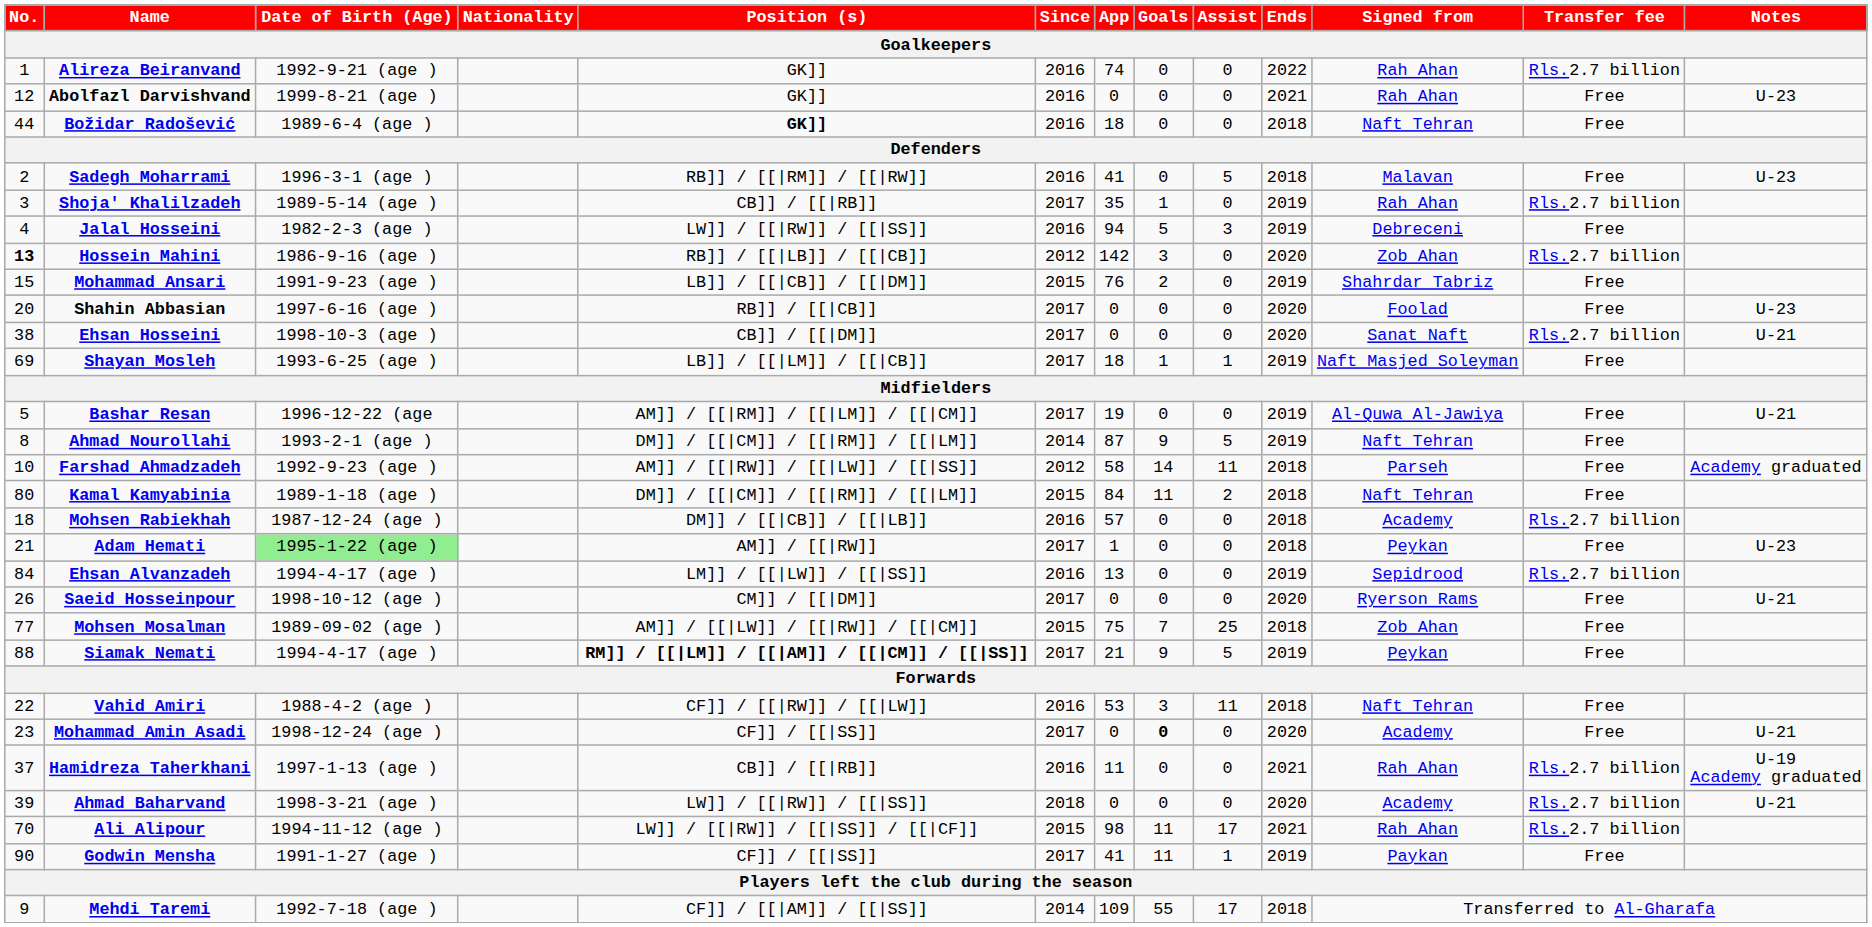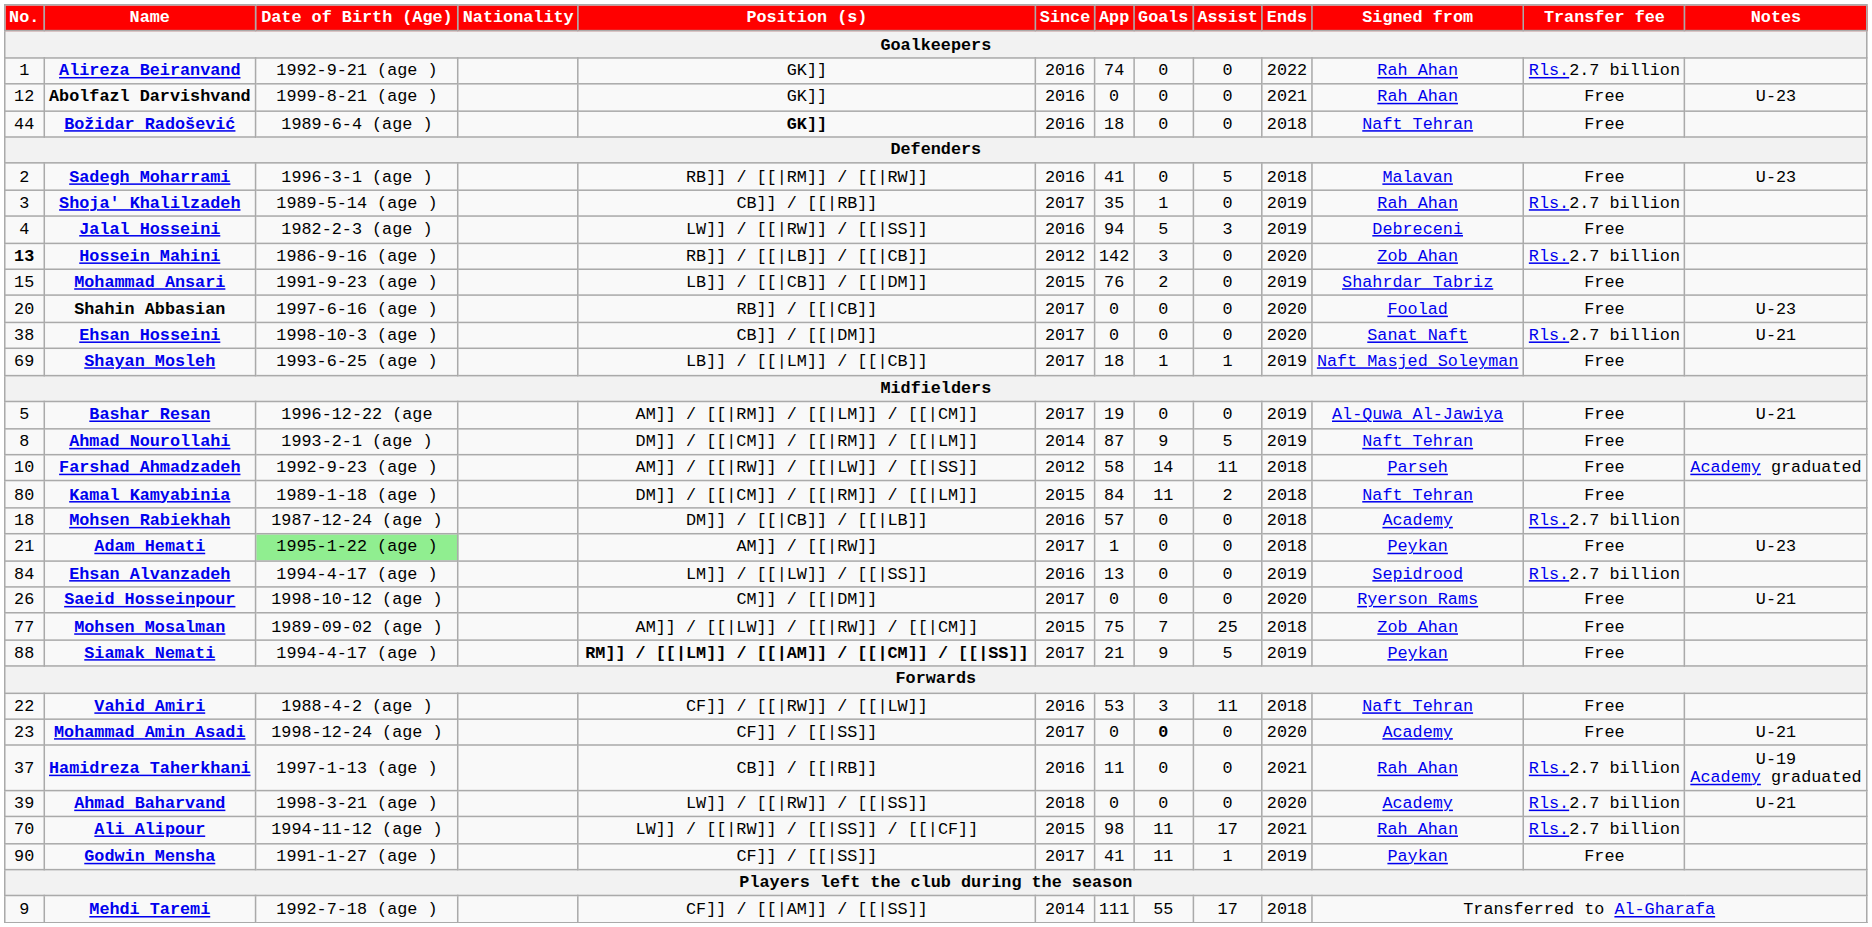 <table class="wikitable"  style="text-align:center; font-size:85%; width:97%;">
 <tr>
 <th style="background: #f00; color:#fff" align=Left>No.</th>
 <th style="background: #f00; color:#fff" align=Left>Name</th>
 <th style="background: #f00; color:#fff" align=Left>Date of Birth (Age)</th>
 <th style="background: #f00; color:#fff" align=Left>Nationality</th>
 <th style="background: #f00; color:#fff" align=Left>Position (s)</th>
 <th style="background: #f00; color:#fff" align=Left>Since</th>
 <th style="background: #f00; color:#fff" align=Left>App</th>
 <th style="background: #f00; color:#fff" align=Left>Goals</th>
 <th style="background: #f00; color:#fff" align=Left>Assist</th>
 <th style="background: #f00; color:#fff" align=Left>Ends</th>
 <th style="background: #f00; color:#fff" align=Left>Signed from</th>
 <th style="background: #f00; color:#fff" align=Left>Transfer fee</th>
 <th style="background: #f00; color:#fff" align=Left>Notes</th>
 </tr>
 <tr>
 <th colspan=13>Goalkeepers</th>
 </tr>
 <tr>
 <td>1</td>
 <td><strong><a href='#'>Alireza Beiranvand</a></strong></td>
 <td>1992-9-21 (age )</td>
 <td></td>
 <td [[>GK]]</td>
 <td>2016</td>
 <td>74</td>
 <td>0</td>
 <td>0</td>
 <td>2022</td>
 <td><a href='#'>Rah Ahan</a></td>
 <td><a href='#'>Rls.</a>2.7 billion</td>
 <td></td>
 </tr>
 <tr>
 <td>12</td>
 <td><strong>Abolfazl Darvishvand</strong></td>
 <td>1999-8-21 (age )</td>
 <td></td>
 <td [[>GK]]</td>
 <td>2016</td>
 <td>0</td>
 <td>0</td>
 <td>0</td>
 <td>2021</td>
 <td><a href='#'>Rah Ahan</a></td>
 <td>Free</td>
 <td>U-23</td>
 </tr>
 <tr>
 <td>44</td>
 <td><strong><a href='#'>Božidar Radošević</a></strong></td>
 <td>1989-6-4 (age )</td>
 <td></td>
 <td [[><strong>GK]]</strong></td>
 <td>2016</td>
 <td>18</td>
 <td>0</td>
 <td>0</td>
 <td>2018</td>
 <td><a href='#'>Naft Tehran</a></td>
 <td>Free</td>
 <td></td>
 </tr>
 <tr>
 <th colspan=13>Defenders</th>
 </tr>
 <tr>
 <td>2</td>
 <td><strong><a href='#'>Sadegh Moharrami</a></strong></td>
 <td>1996-3-1 (age )</td>
 <td></td>
 <td [[>RB]] / [[|RM]] / [[|RW]]</td>
 <td>2016</td>
 <td>41</td>
 <td>0</td>
 <td>5</td>
 <td>2018</td>
 <td><a href='#'>Malavan</a></td>
 <td>Free</td>
 <td>U-23</td>
 </tr>
 <tr>
 <td>3</td>
 <td><strong><a href='#'>Shoja' Khalilzadeh</a></strong></td>
 <td>1989-5-14 (age )</td>
 <td></td>
 <td [[>CB]] / [[|RB]]</td>
 <td>2017</td>
 <td>35</td>
 <td>1</td>
 <td>0</td>
 <td>2019</td>
 <td><a href='#'>Rah Ahan</a></td>
 <td><a href='#'>Rls.</a>2.7 billion</td>
 <td></td>
 </tr>
 <tr>
 <td>4</td>
 <td><strong><a href='#'>Jalal Hosseini</a></strong></td>
 <td>1982-2-3 (age )</td>
 <td></td>
 <td [[>LW]] / [[|RW]] / [[|SS]]</td>
 <td>2016</td>
 <td>94</td>
 <td>5</td>
 <td>3</td>
 <td>2019</td>
 <td> <a href='#'>Debreceni</a></td>
 <td>Free</td>
 <td></td>
 </tr>
 <tr>
 <td><strong>13</strong></td>
 <td><strong><a href='#'>Hossein Mahini</a></strong></td>
 <td>1986-9-16 (age )</td>
 <td></td>
 <td [[>RB]] / [[|LB]] / [[|CB]]</td>
 <td>2012</td>
 <td>142</td>
 <td>3</td>
 <td>0</td>
 <td>2020</td>
 <td><a href='#'>Zob Ahan</a></td>
 <td><a href='#'>Rls.</a>2.7 billion</td>
 <td></td>
 </tr>
 <tr>
 <td>15</td>
 <td><strong><a href='#'>Mohammad Ansari</a></strong></td>
 <td>1991-9-23 (age )</td>
 <td></td>
 <td [[>LB]] / [[|CB]]  / [[|DM]]</td>
 <td>2015</td>
 <td>76</td>
 <td>2</td>
 <td>0</td>
 <td>2019</td>
 <td><a href='#'>Shahrdar Tabriz</a></td>
 <td>Free</td>
 <td></td>
 </tr>
 <tr>
 <td>20</td>
 <td><strong>Shahin Abbasian</strong></td>
 <td>1997-6-16 (age )</td>
 <td></td>
 <td [[>RB]] / [[|CB]]</td>
 <td>2017</td>
 <td>0</td>
 <td>0</td>
 <td>0</td>
 <td>2020</td>
 <td><a href='#'>Foolad</a></td>
 <td>Free</td>
 <td>U-23</td>
 </tr>
 <tr>
 <td>38</td>
 <td><strong><a href='#'>Ehsan Hosseini</a></strong></td>
 <td>1998-10-3 (age )</td>
 <td></td>
 <td [[>CB]] / [[|DM]]</td>
 <td>2017</td>
 <td>0</td>
 <td>0</td>
 <td>0</td>
 <td>2020</td>
 <td><a href='#'>Sanat Naft</a></td>
 <td><a href='#'>Rls.</a>2.7 billion</td>
 <td>U-21</td>
 </tr>
 <tr>
 <td>69</td>
 <td><strong><a href='#'>Shayan Mosleh</a></strong></td>
 <td>1993-6-25 (age )</td>
 <td></td>
 <td [[>LB]] / [[|LM]] / [[|CB]]</td>
 <td>2017</td>
 <td>18</td>
 <td>1</td>
 <td>1</td>
 <td>2019</td>
 <td><a href='#'>Naft Masjed Soleyman</a></td>
 <td>Free</td>
 <td></td>
 </tr>
 <tr>
 <th colspan=13>Midfielders</th>
 </tr>
 <tr>
 <td>5</td>
 <td><strong><a href='#'>Bashar Resan</a></strong></td>
 <td>1996-12-22 (age </td>
 <td></td>
 <td [[>AM]] / [[|RM]] / [[|LM]] / [[|CM]]</td>
 <td>2017</td>
 <td>19</td>
 <td>0</td>
 <td>0</td>
 <td>2019</td>
 <td> <a href='#'>Al-Quwa Al-Jawiya</a></td>
 <td>Free</td>
 <td>U-21</td>
 </tr>
 <tr>
 <td>8</td>
 <td><strong><a href='#'>Ahmad Nourollahi</a></strong></td>
 <td>1993-2-1 (age )</td>
 <td></td>
 <td [[>DM]] / [[|CM]] / [[|RM]] / [[|LM]]</td>
 <td>2014</td>
 <td>87</td>
 <td>9</td>
 <td>5</td>
 <td>2019</td>
 <td><a href='#'>Naft Tehran</a></td>
 <td>Free</td>
 <td></td>
 </tr>
 <tr>
 <td>10</td>
 <td><strong><a href='#'>Farshad Ahmadzadeh</a></strong></td>
 <td>1992-9-23 (age )</td>
 <td></td>
 <td [[>AM]]  / [[|RW]]  / [[|LW]]  / [[|SS]]</td>
 <td>2012</td>
 <td>58</td>
 <td>14</td>
 <td>11</td>
 <td>2018</td>
 <td><a href='#'>Parseh</a></td>
 <td>Free</td>
 <td><a href='#'>Academy</a> graduated</td>
 </tr>
 <tr>
 <td>80</td>
 <td><strong><a href='#'>Kamal Kamyabinia</a></strong></td>
 <td>1989-1-18 (age )</td>
 <td></td>
 <td [[>DM]] / [[|CM]] / [[|RM]] / [[|LM]]</td>
 <td>2015</td>
 <td>84</td>
 <td>11</td>
 <td>2</td>
 <td>2018</td>
 <td><a href='#'>Naft Tehran</a></td>
 <td>Free</td>
 <td></td>
 </tr>
 <tr>
 <td>18</td>
 <td><strong><a href='#'>Mohsen Rabiekhah</a></strong></td>
 <td>1987-12-24 (age )</td>
 <td></td>
 <td [[>DM]] / [[|CB]] / [[|LB]]</td>
 <td>2016</td>
 <td>57</td>
 <td>0</td>
 <td>0</td>
 <td>2018</td>
 <td><a href='#'>Academy</a></td>
 <td><a href='#'>Rls.</a>2.7 billion</td>
 <td></td>
 </tr>
 <tr>
 <td>21</td>
 <td><strong><a href='#'>Adam Hemati</a></strong></td>
 <td style="background: lightgreen;">1995-1-22 (age )</td>
 <td> </td>
 <td [[>AM]] / [[|RW]]</td>
 <td>2017</td>
 <td>1</td>
 <td>0</td>
 <td>0</td>
 <td>2018</td>
 <td><a href='#'>Peykan</a></td>
 <td>Free</td>
 <td>U-23</td>
 </tr>
 <tr>
 <td>84</td>
 <td><strong><a href='#'>Ehsan Alvanzadeh</a></strong></td>
 <td>1994-4-17 (age )</td>
 <td></td>
 <td [[>LM]] / [[|LW]] / [[|SS]]</td>
 <td>2016</td>
 <td>13</td>
 <td>0</td>
 <td>0</td>
 <td>2019</td>
 <td><a href='#'>Sepidrood</a></td>
 <td><a href='#'>Rls.</a>2.7 billion</td>
 <td></td>
 </tr>
 <tr>
 <td>26</td>
 <td><strong><a href='#'>Saeid Hosseinpour</a></strong></td>
 <td>1998-10-12 (age )</td>
 <td></td>
 <td [[>CM]] / [[|DM]]</td>
 <td>2017</td>
 <td>0</td>
 <td>0</td>
 <td>0</td>
 <td>2020</td>
 <td> <a href='#'>Ryerson Rams</a></td>
 <td>Free</td>
 <td>U-21</td>
 </tr>
 <tr>
 <td>77</td>
 <td><strong><a href='#'>Mohsen Mosalman</a></strong></td>
 <td>1989-09-02 (age )</td>
 <td></td>
 <td [[>AM]] / [[|LW]] / [[|RW]] / [[|CM]]</td>
 <td>2015</td>
 <td>75</td>
 <td>7</td>
 <td>25</td>
 <td>2018</td>
 <td><a href='#'>Zob Ahan</a></td>
 <td>Free</td>
 <td></td>
 </tr>
 <tr>
 <td>88</td>
 <td><strong><a href='#'>Siamak Nemati</a></strong></td>
 <td>1994-4-17 (age )</td>
 <td></td>
 <td [[><strong>RM]] / [[|LM]] / [[|AM]] / [[|CM]] / [[|SS]]</strong></td>
 <td>2017</td>
 <td>21</td>
 <td>9</td>
 <td>5</td>
 <td>2019</td>
 <td><a href='#'>Peykan</a></td>
 <td>Free</td>
 <td></td>
 </tr>
 <tr>
 <th colspan=13>Forwards</th>
 </tr>
 <tr>
 <td>22</td>
 <td><strong><a href='#'>Vahid Amiri</a></strong></td>
 <td>1988-4-2 (age )</td>
 <td></td>
 <td [[>CF]] / [[|RW]] / [[|LW]]</td>
 <td>2016</td>
 <td>53</td>
 <td>3</td>
 <td>11</td>
 <td>2018</td>
 <td><a href='#'>Naft Tehran</a></td>
 <td>Free</td>
 <td></td>
 </tr>
 <tr>
 <td>23</td>
 <td><strong><a href='#'>Mohammad Amin Asadi</a></strong></td>
 <td>1998-12-24 (age )</td>
 <td></td>
 <td [[>CF]]  / [[|SS]]</td>
 <td>2017</td>
 <td>0</td>
 <td><strong>0</strong></td>
 <td>0</td>
 <td>2020</td>
 <td><a href='#'>Academy</a></td>
 <td>Free</td>
 <td>U-21</td>
 </tr>
 <tr>
 <td>37</td>
 <td><strong><a href='#'>Hamidreza Taherkhani</a></strong></td>
 <td>1997-1-13 (age )</td>
 <td></td>
 <td [[>CB]] / [[|RB]]</td>
 <td>2016</td>
 <td>11</td>
 <td>0</td>
 <td>0</td>
 <td>2021</td>
 <td><a href='#'>Rah Ahan</a></td>
 <td><a href='#'>Rls.</a>2.7 billion</td>
 <td>U-19<br><a href='#'>Academy</a> graduated</td>
 </tr>
 <tr>
 <td>39</td>
 <td><strong><a href='#'>Ahmad Baharvand</a></strong></td>
 <td>1998-3-21 (age )</td>
 <td></td>
 <td [[>LW]] / [[|RW]] / [[|SS]]</td>
 <td>2018</td>
 <td>0</td>
 <td>0</td>
 <td>0</td>
 <td>2020</td>
 <td><a href='#'>Academy</a></td>
 <td><a href='#'>Rls.</a>2.7 billion</td>
 <td>U-21</td>
 </tr>
 <tr>
 <td>70</td>
 <td><strong><a href='#'>Ali Alipour</a></strong></td>
 <td>1994-11-12 (age )</td>
 <td></td>
 <td [[>LW]] / [[|RW]] / [[|SS]] / [[|CF]]</td>
 <td>2015</td>
 <td>98</td>
 <td>11</td>
 <td>17</td>
 <td>2021</td>
 <td><a href='#'>Rah Ahan</a></td>
 <td><a href='#'>Rls.</a>2.7 billion</td>
 <td></td>
 </tr>
 <tr>
 <td>90</td>
 <td><strong><a href='#'>Godwin Mensha</a></strong></td>
 <td>1991-1-27 (age )</td>
 <td></td>
 <td [[>CF]] / [[|SS]]</td>
 <td>2017</td>
 <td>41</td>
 <td>11</td>
 <td>1</td>
 <td>2019</td>
 <td><a href='#'>Paykan</a></td>
 <td>Free</td>
 <td></td>
 </tr>
 <tr>
 <th colspan=13>Players left the club during the season</th>
 </tr>
 <tr>
 <td>9</td>
 <td><strong><a href='#'>Mehdi Taremi</a></strong></td>
 <td>1992-7-18 (age )</td>
 <td></td>
 <td [[>CF]] / [[|AM]] / [[|SS]]</td>
 <td>2014</td>
-<td>109</td>
+<td>111</td>
 <td>55</td>
 <td>17</td>
 <td>2018</td>
 <td colspan=3>Transferred to <a href='#'>Al-Gharafa</a></td>
 </tr>
 <tr>
 </tr>
 </table>
